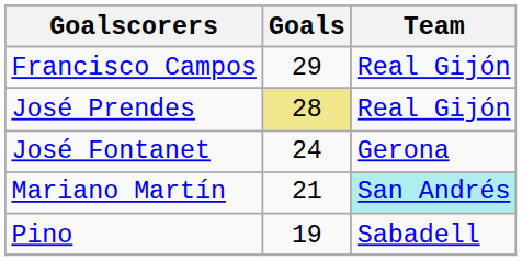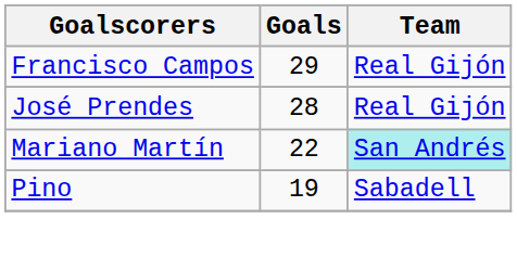 <table class="wikitable sortable" class="wikitable">
 <tr style="background:#ccc; text-align:center;">
 <th>Goalscorers</th>
 <th>Goals</th>
 <th>Team</th>
 </tr>
 <tr>
 <td> <a href='#'>Francisco Campos</a></td>
 <td style="text-align:center;">29</td>
 <td><a href='#'>Real Gijón</a></td>
 </tr>
 <tr>
 <td> <a href='#'>José Prendes</a></td>
-<td style="background: khaki; text-align:center;">28</td>
+<td style="text-align:center;">28</td>
 <td><a href='#'>Real Gijón</a></td>
 </tr>
 <tr>
-<td> <a href='#'>José Fontanet</a></td>
-<td style="text-align:center;">24</td>
-<td><a href='#'>Gerona</a></td>
-</tr>
-<tr>
 <td> <a href='#'>Mariano Martín</a></td>
-<td style="text-align:center;">21</td>
+<td style="text-align:center;">22</td>
 <td style="background: paleturquoise;"><a href='#'>San Andrés</a></td>
 </tr>
 <tr>
 <td> <a href='#'>Pino</a></td>
 <td style="text-align:center;">19</td>
 <td><a href='#'>Sabadell</a></td>
 </tr>
 <tr>
 </tr>
 </table>
